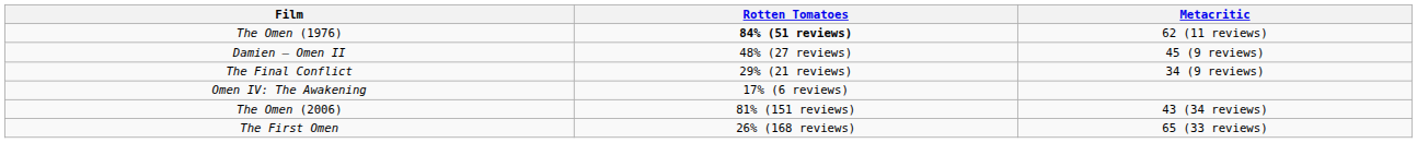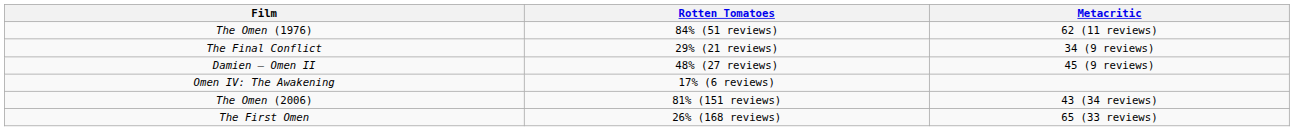 <table class="wikitable sortable" width=99% border="1" style="text-align: center;">
 <tr>
 <th>Film</th>
 <th><a href='#'>Rotten Tomatoes</a></th>
 <th><a href='#'>Metacritic</a></th>
 </tr>
 <tr>
 <td style="text-align:center;"><em>The Omen</em> (1976)</td>
-<td style="text-align:center;"><strong>84% (51 reviews)</strong></td>
+<td style="text-align:center;">84% (51 reviews)</td>
 <td>62 (11 reviews)</td>
+</tr>
+<tr>
+<td style="text-align:center;"><em>The Final Conflict</em></td>
+<td style="text-align:center;">29% (21 reviews)</td>
+<td>34 (9 reviews)</td>
 </tr>
 <tr>
 <td style="text-align:center;"><em>Damien – Omen II</em></td>
 <td style="text-align:center;">48% (27 reviews)</td>
 <td>45 (9 reviews)</td>
-</tr>
-<tr>
-<td style="text-align:center;"><em>The Final Conflict</em></td>
-<td style="text-align:center;">29% (21 reviews)</td>
-<td>34 (9 reviews)</td>
 </tr>
 <tr>
 <td style="text-align:center;"><em>Omen IV: The Awakening</em></td>
 <td style="text-align:center;">17% (6 reviews)</td>
 <td></td>
 </tr>
 <tr>
 <td style="text-align:center;"><em>The Omen</em> (2006)</td>
 <td style="text-align:center;">81% (151 reviews)</td>
 <td>43 (34 reviews)</td>
 </tr>
 <tr>
 <td style+"text-align:center;"><em>The First Omen</em></td>
 <td style="text-align:center;">26% (168 reviews)</td>
 <td>65 (33 reviews)</td>
 </tr>
 </table>
